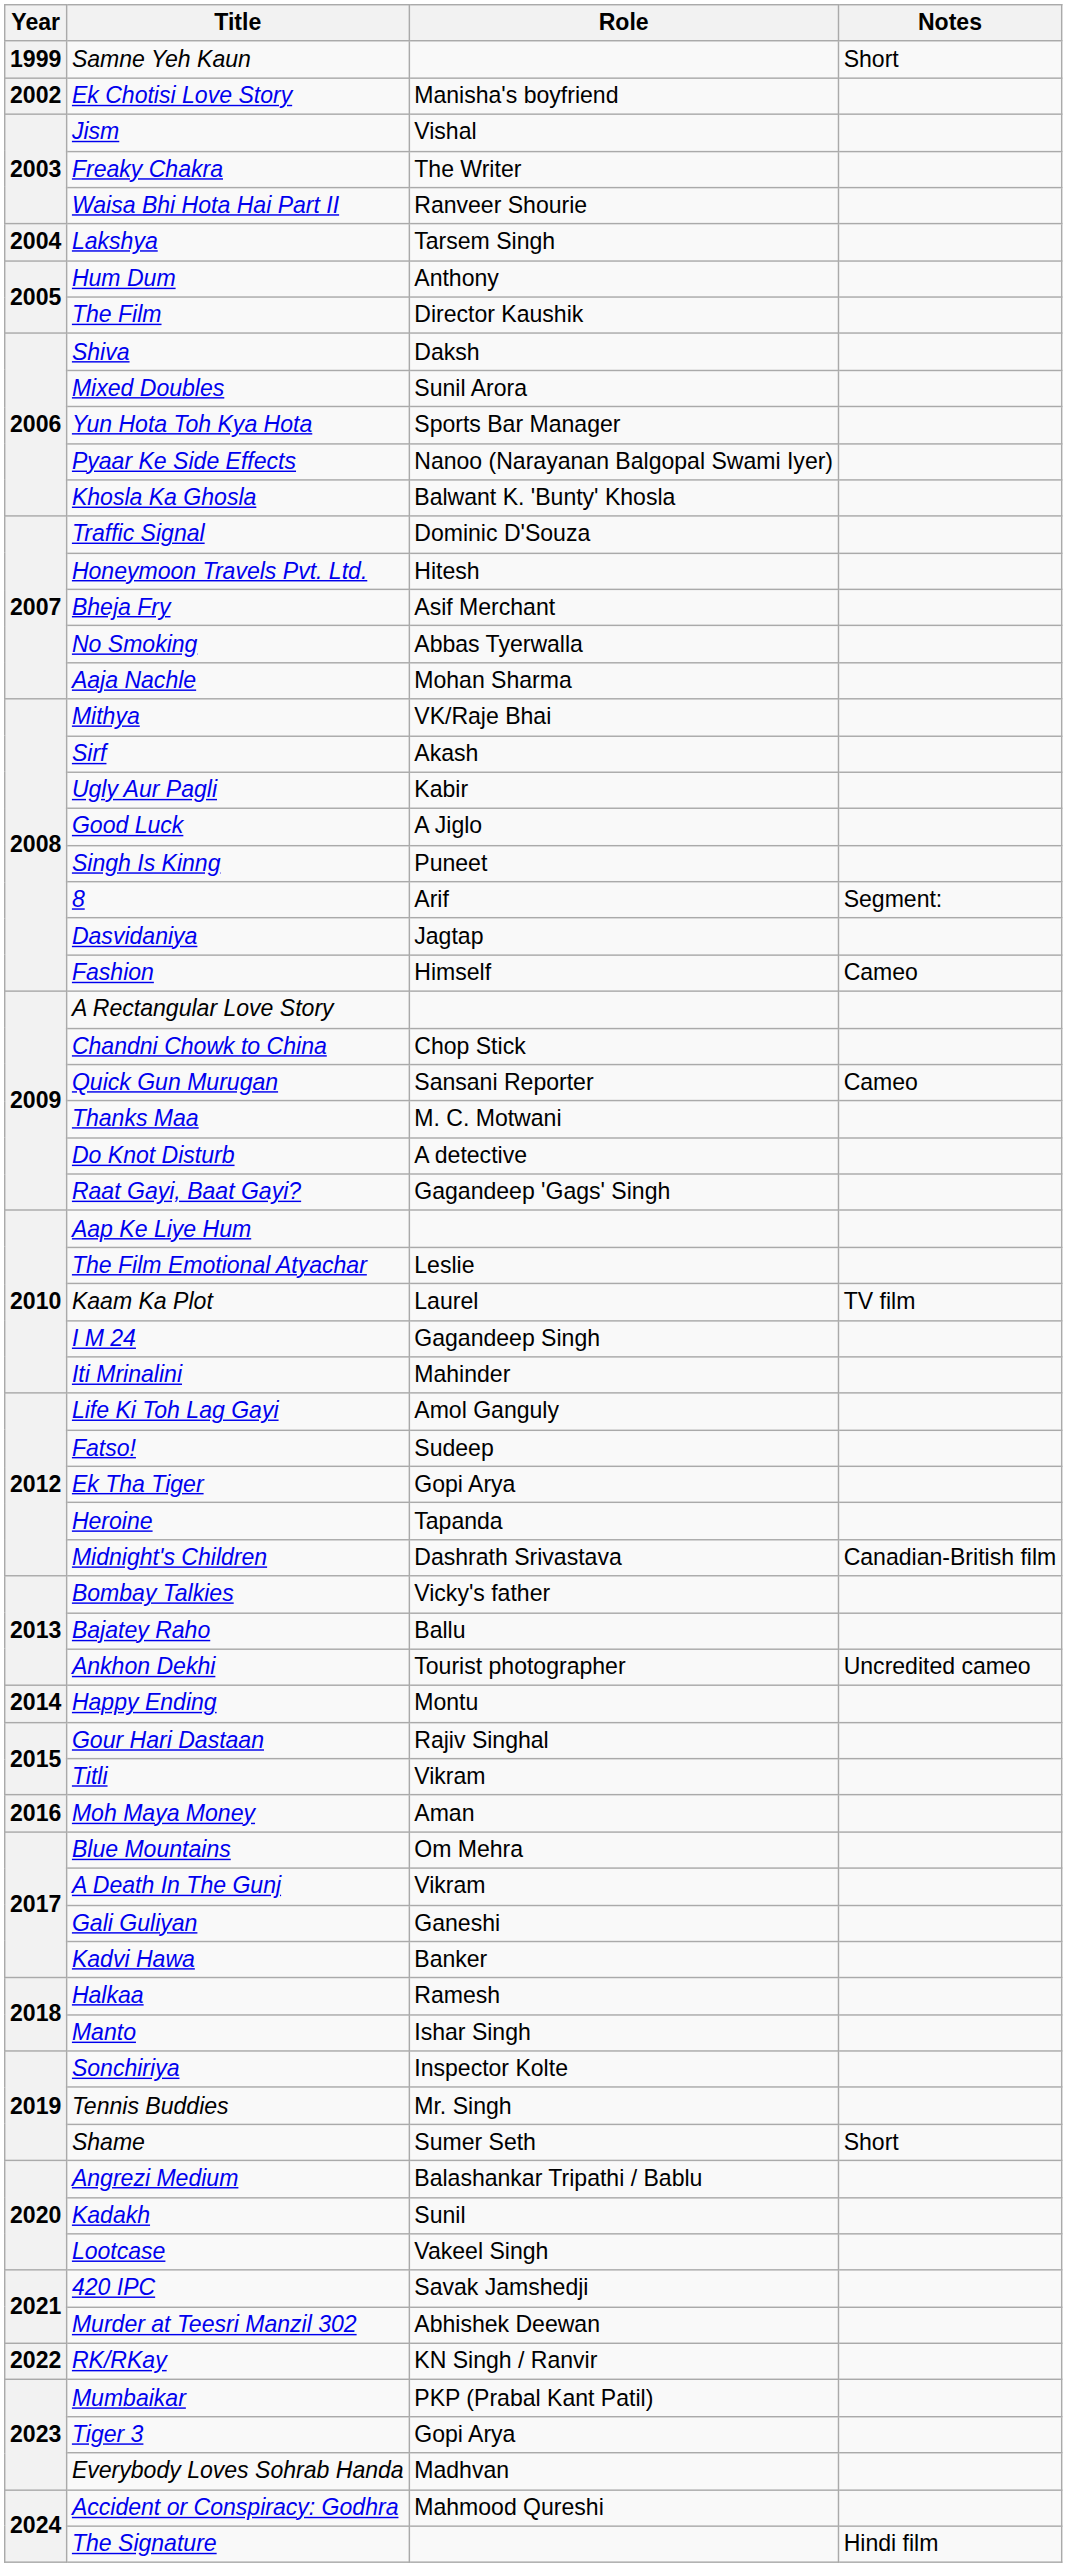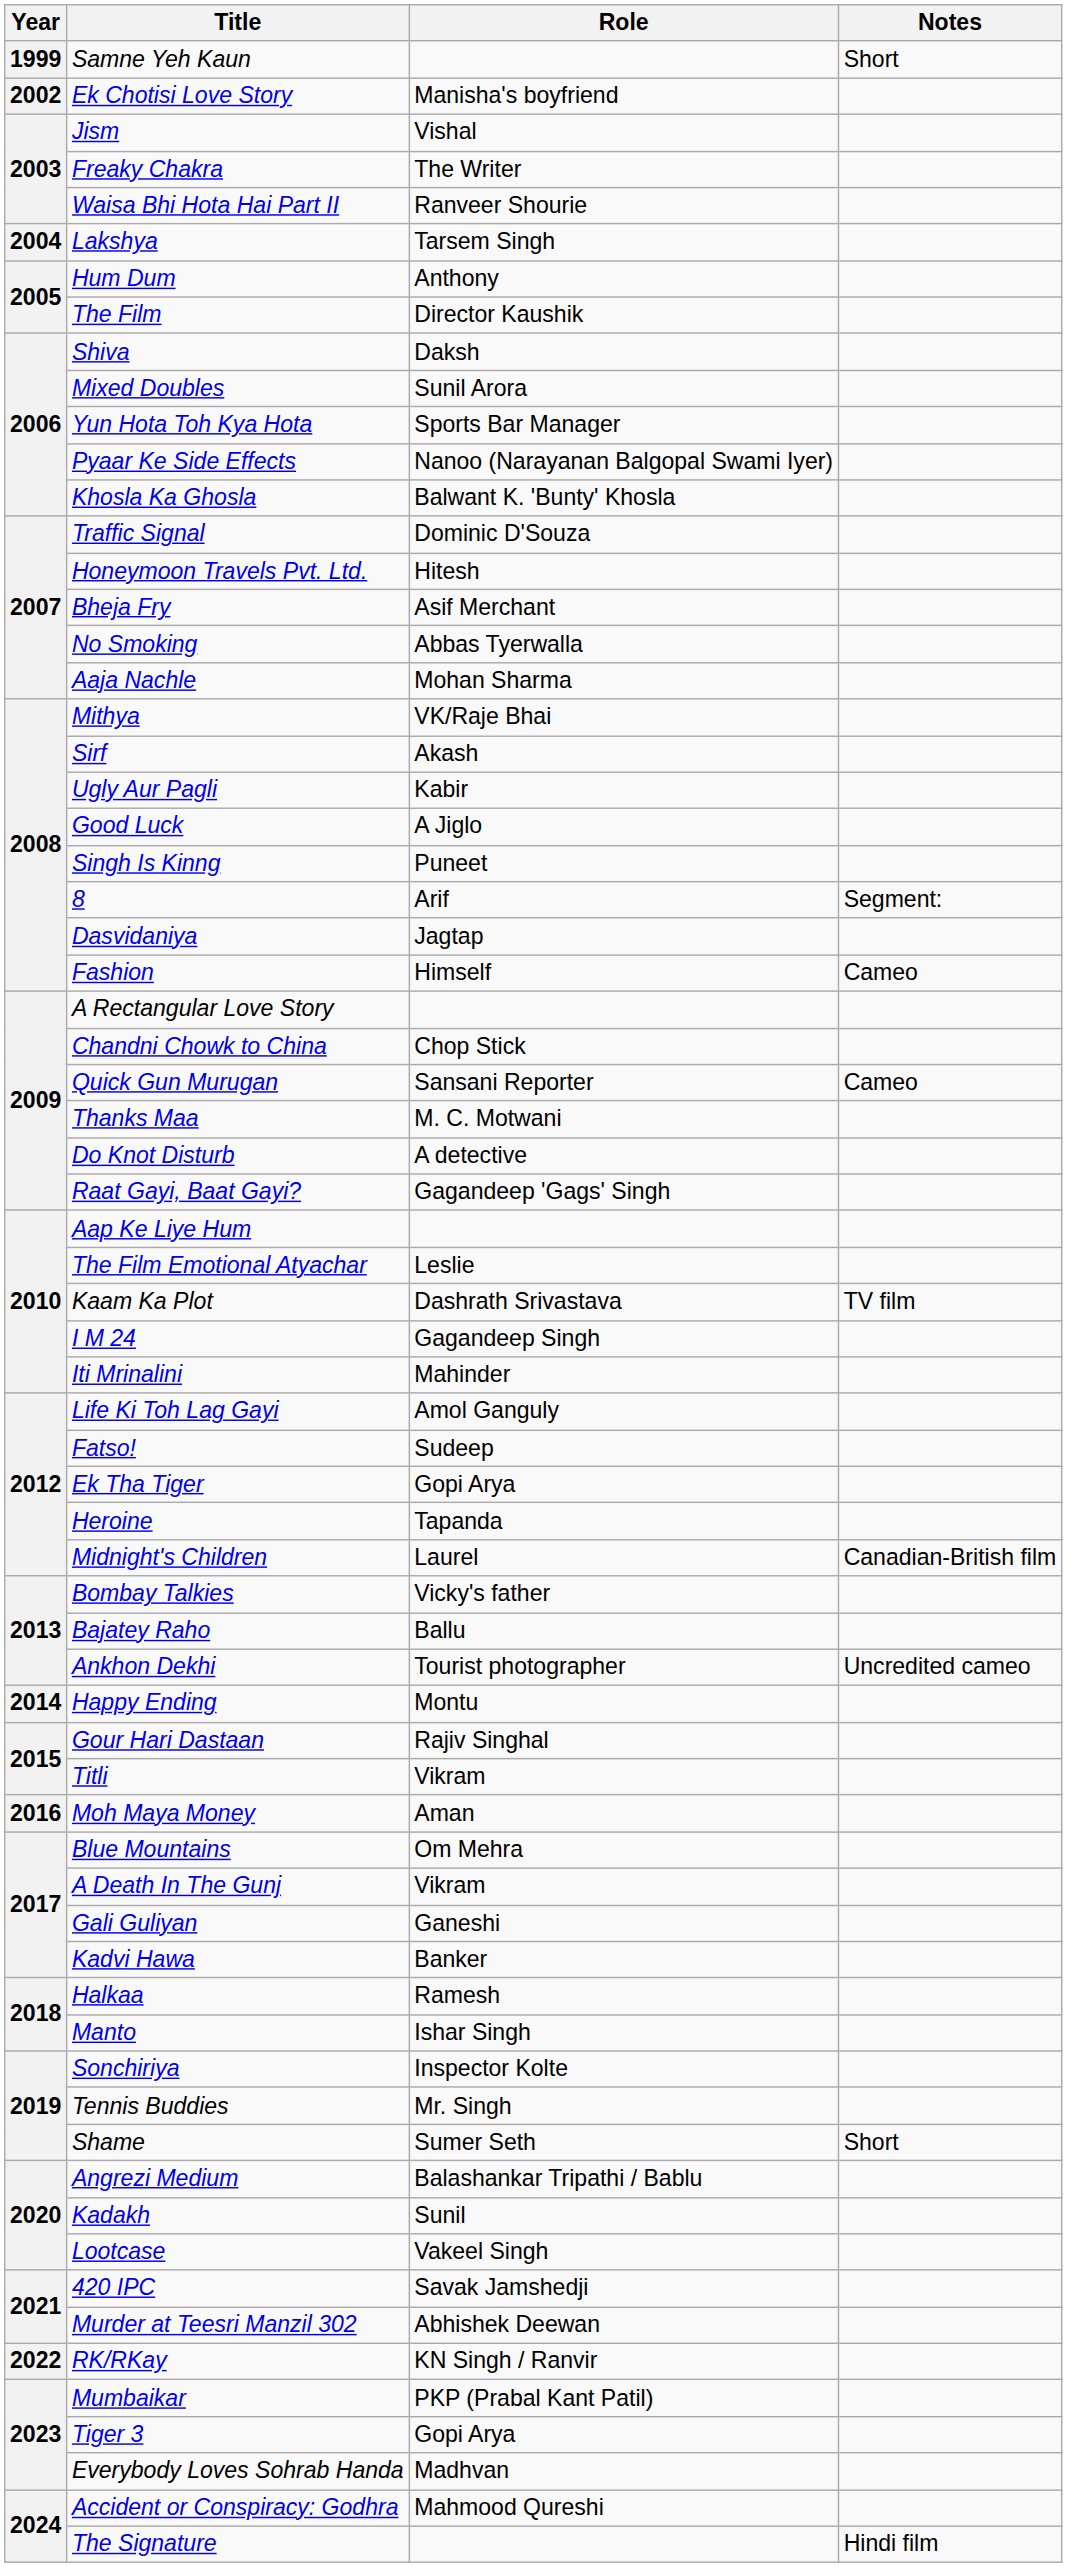 <table class= "wikitable plainrowheaders sortable">
 <tr>
 <th>Year</th>
 <th>Title</th>
 <th>Role</th>
 <th>Notes</th>
 </tr>
 <tr>
 <th scope="row">1999</th>
 <td><em>Samne Yeh Kaun</em></td>
 <td></td>
 <td>Short</td>
 </tr>
 <tr>
 <th scope="row">2002</th>
 <td><em><a href='#'>Ek Chotisi Love Story</a></em></td>
 <td>Manisha's boyfriend</td>
 <td></td>
 </tr>
 <tr>
 <th scope="row" rowspan=3>2003</th>
 <td><em><a href='#'>Jism</a></em></td>
 <td>Vishal</td>
 <td></td>
 </tr>
 <tr>
 <td><em><a href='#'>Freaky Chakra</a></em></td>
 <td>The Writer</td>
 <td></td>
 </tr>
 <tr>
 <td><em><a href='#'>Waisa Bhi Hota Hai Part II</a></em></td>
 <td>Ranveer Shourie</td>
 <td></td>
 </tr>
 <tr>
 <th scope="row">2004</th>
 <td><em><a href='#'>Lakshya</a></em></td>
 <td>Tarsem Singh</td>
 <td></td>
 </tr>
 <tr>
 <th scope="row" rowspan="2">2005</th>
 <td><em><a href='#'>Hum Dum</a></em></td>
 <td>Anthony</td>
 <td></td>
 </tr>
 <tr>
 <td><em><a href='#'>The Film</a></em></td>
 <td>Director Kaushik</td>
 <td></td>
 </tr>
 <tr>
 <th scope="row" rowspan=5>2006</th>
 <td><em><a href='#'>Shiva</a></em></td>
 <td>Daksh</td>
 <td></td>
 </tr>
 <tr>
 <td><em><a href='#'>Mixed Doubles</a></em></td>
 <td>Sunil Arora</td>
 <td></td>
 </tr>
 <tr>
 <td><em><a href='#'>Yun Hota Toh Kya Hota</a></em></td>
 <td>Sports Bar Manager</td>
 <td></td>
 </tr>
 <tr>
 <td><em><a href='#'>Pyaar Ke Side Effects</a></em></td>
 <td>Nanoo (Narayanan Balgopal Swami Iyer)</td>
 <td></td>
 </tr>
 <tr>
 <td><em><a href='#'>Khosla Ka Ghosla</a></em></td>
 <td>Balwant K. 'Bunty' Khosla</td>
 <td></td>
 </tr>
 <tr>
 <th scope="row" rowspan=5>2007</th>
 <td><em><a href='#'>Traffic Signal</a></em></td>
 <td>Dominic D'Souza</td>
 <td></td>
 </tr>
 <tr>
 <td><em><a href='#'>Honeymoon Travels Pvt. Ltd.</a></em></td>
 <td>Hitesh</td>
 <td></td>
 </tr>
 <tr>
 <td><em><a href='#'>Bheja Fry</a></em></td>
 <td>Asif Merchant</td>
 <td></td>
 </tr>
 <tr>
 <td><em><a href='#'>No Smoking</a></em></td>
 <td>Abbas Tyerwalla</td>
 <td></td>
 </tr>
 <tr>
 <td><em><a href='#'>Aaja Nachle</a></em></td>
 <td>Mohan Sharma</td>
 <td></td>
 </tr>
 <tr>
 <th scope="row" rowspan=8>2008</th>
 <td><em><a href='#'>Mithya</a></em></td>
 <td>VK/Raje Bhai</td>
 <td></td>
 </tr>
 <tr>
 <td><em><a href='#'>Sirf</a></em></td>
 <td>Akash</td>
 <td></td>
 </tr>
 <tr>
 <td><em><a href='#'>Ugly Aur Pagli</a></em></td>
 <td>Kabir</td>
 <td></td>
 </tr>
 <tr>
 <td><em><a href='#'>Good Luck</a></em></td>
 <td>A Jiglo</td>
 <td></td>
 </tr>
 <tr>
 <td><em><a href='#'>Singh Is Kinng</a></em></td>
 <td>Puneet</td>
 <td></td>
 </tr>
 <tr>
 <td><em><a href='#'>8</a></em></td>
 <td>Arif</td>
 <td>Segment: </td>
 </tr>
 <tr>
 <td><em><a href='#'>Dasvidaniya</a></em></td>
 <td>Jagtap</td>
 <td></td>
 </tr>
 <tr>
 <td><em><a href='#'>Fashion</a></em></td>
 <td>Himself</td>
 <td>Cameo</td>
 </tr>
 <tr>
 <th scope="row" rowspan=6>2009</th>
 <td><em>A Rectangular Love Story</em></td>
 <td></td>
 <td></td>
 </tr>
 <tr>
 <td><em><a href='#'>Chandni Chowk to China</a></em></td>
 <td>Chop Stick</td>
 <td></td>
 </tr>
 <tr>
 <td><em><a href='#'>Quick Gun Murugan</a></em></td>
 <td>Sansani Reporter</td>
 <td>Cameo</td>
 </tr>
 <tr>
 <td><em><a href='#'>Thanks Maa</a></em></td>
 <td>M. C. Motwani</td>
 <td></td>
 </tr>
 <tr>
 <td><em><a href='#'>Do Knot Disturb</a></em></td>
 <td>A detective</td>
 <td></td>
 </tr>
 <tr>
 <td><em><a href='#'>Raat Gayi, Baat Gayi?</a></em></td>
 <td>Gagandeep 'Gags' Singh</td>
 <td></td>
 </tr>
 <tr>
 <th scope="row" rowspan=5>2010</th>
 <td><em><a href='#'>Aap Ke Liye Hum</a></em></td>
 <td></td>
 <td></td>
 </tr>
 <tr>
 <td><em><a href='#'>The Film Emotional Atyachar</a></em></td>
 <td>Leslie</td>
 <td></td>
 </tr>
 <tr>
 <td><em>Kaam Ka Plot</em></td>
-<td>Laurel</td>
+<td>Dashrath Srivastava</td>
 <td>TV film</td>
 </tr>
 <tr>
 <td><em><a href='#'>I M 24</a></em></td>
 <td>Gagandeep Singh</td>
 <td></td>
 </tr>
 <tr>
 <td><em><a href='#'>Iti Mrinalini</a></em></td>
 <td>Mahinder</td>
 <td></td>
 </tr>
 <tr>
 <th scope="row" rowspan="5">2012</th>
 <td><em><a href='#'>Life Ki Toh Lag Gayi</a></em></td>
 <td>Amol Ganguly</td>
 <td></td>
 </tr>
 <tr>
 <td><em><a href='#'>Fatso!</a></em></td>
 <td>Sudeep</td>
 <td></td>
 </tr>
 <tr>
 <td><em><a href='#'>Ek Tha Tiger</a></em></td>
 <td>Gopi Arya</td>
 <td></td>
 </tr>
 <tr>
 <td><em><a href='#'>Heroine</a></em></td>
 <td>Tapanda</td>
 <td></td>
 </tr>
 <tr>
 <td><em><a href='#'>Midnight's Children</a></em></td>
-<td>Dashrath Srivastava</td>
+<td>Laurel</td>
 <td>Canadian-British film</td>
 </tr>
 <tr>
 <th scope="row" rowspan=3>2013</th>
 <td><em><a href='#'>Bombay Talkies</a></em></td>
 <td>Vicky's father</td>
 <td></td>
 </tr>
 <tr>
 <td><em><a href='#'>Bajatey Raho</a></em></td>
 <td>Ballu</td>
 <td></td>
 </tr>
 <tr>
 <td><em><a href='#'>Ankhon Dekhi</a></em></td>
 <td>Tourist photographer</td>
 <td>Uncredited cameo</td>
 </tr>
 <tr>
 <th scope="row">2014</th>
 <td><a href='#'><em>Happy Ending</em></a></td>
 <td>Montu</td>
 <td></td>
 </tr>
 <tr>
 <th scope="row" rowspan=2>2015</th>
 <td><em><a href='#'>Gour Hari Dastaan</a></em></td>
 <td>Rajiv Singhal</td>
 <td></td>
 </tr>
 <tr>
 <td><em><a href='#'>Titli</a></em></td>
 <td>Vikram</td>
 <td></td>
 </tr>
 <tr>
 <th scope="row">2016</th>
 <td><em><a href='#'>Moh Maya Money</a></em></td>
 <td>Aman</td>
 <td></td>
 </tr>
 <tr>
 <th scope="row" rowspan="4">2017</th>
 <td><em><a href='#'>Blue Mountains</a></em></td>
 <td>Om Mehra</td>
 <td></td>
 </tr>
 <tr>
 <td><em><a href='#'>A Death In The Gunj</a></em></td>
 <td>Vikram</td>
 <td></td>
 </tr>
 <tr>
 <td><em><a href='#'>Gali Guliyan</a></em></td>
 <td>Ganeshi</td>
 <td></td>
 </tr>
 <tr>
 <td><em><a href='#'>Kadvi Hawa</a></em></td>
 <td>Banker</td>
 <td></td>
 </tr>
 <tr>
 <th scope="row" rowspan=2>2018</th>
 <td><em><a href='#'>Halkaa</a></em></td>
 <td>Ramesh</td>
 <td></td>
 </tr>
 <tr>
 <td><em><a href='#'>Manto</a></em></td>
 <td>Ishar Singh</td>
 <td></td>
 </tr>
 <tr>
 <th scope="row" rowspan=3>2019</th>
 <td><em><a href='#'>Sonchiriya</a></em></td>
 <td Inspector Kolte>Inspector Kolte</td>
 <td></td>
 </tr>
 <tr>
 <td><em>Tennis Buddies</em></td>
 <td>Mr. Singh</td>
 <td></td>
 </tr>
 <tr>
 <td><em>Shame</em></td>
 <td>Sumer Seth</td>
 <td>Short</td>
 </tr>
 <tr>
 <th scope="row" rowspan="3">2020</th>
 <td><em><a href='#'>Angrezi Medium</a></em></td>
 <td>Balashankar Tripathi / Bablu</td>
 <td></td>
 </tr>
 <tr>
 <td><em><a href='#'>Kadakh</a></em></td>
 <td>Sunil</td>
 <td></td>
 </tr>
 <tr>
 <td><em><a href='#'>Lootcase</a></em></td>
 <td>Vakeel Singh</td>
 <td></td>
 </tr>
 <tr>
 <th scope="row" rowspan=2>2021</th>
 <td><em><a href='#'>420 IPC</a></em></td>
 <td>Savak Jamshedji</td>
 <td></td>
 </tr>
 <tr>
 <td><em><a href='#'>Murder at Teesri Manzil 302</a></em></td>
 <td>Abhishek Deewan</td>
 <td></td>
 </tr>
 <tr>
 <th scope="row">2022</th>
 <td><em><a href='#'>RK/RKay</a></em></td>
 <td>KN Singh / Ranvir</td>
 <td></td>
 </tr>
 <tr>
 <th scope="row" rowspan="3">2023</th>
 <td><a href='#'><em>Mumbaikar</em></a></td>
 <td>PKP (Prabal Kant Patil)</td>
 <td></td>
 </tr>
 <tr>
 <td><em><a href='#'>Tiger 3</a></em></td>
 <td>Gopi Arya</td>
 <td></td>
 </tr>
 <tr>
 <td><em>Everybody Loves Sohrab Handa</em></td>
 <td>Madhvan</td>
 <td></td>
 </tr>
 <tr>
 <th scope="row" rowspan=2>2024</th>
 <td><em><a href='#'>Accident or Conspiracy: Godhra</a></em></td>
 <td>Mahmood Qureshi</td>
 <td></td>
 </tr>
 <tr>
 <td><em><a href='#'>The Signature</a></em></td>
 <td></td>
 <td>Hindi film</td>
 </tr>
 </table>
